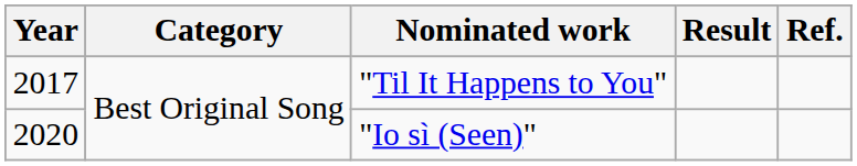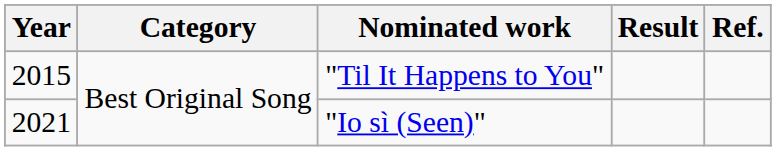 <table class="wikitable">
 <tr>
 <th>Year</th>
 <th>Category</th>
 <th>Nominated work</th>
 <th>Result</th>
 <th>Ref.</th>
 </tr>
 <tr>
-<td>2017</td>
+<td>2015</td>
 <td rowspan="2">Best Original Song</td>
 <td>"<a href='#'>Til It Happens to You</a>" </td>
 <td></td>
 <td align="center"></td>
 </tr>
 <tr>
-<td>2020</td>
+<td>2021</td>
 <td>"<a href='#'>Io sì (Seen)</a>" </td>
 <td></td>
 <td align="center"></td>
 </tr>
 </table>
